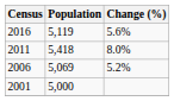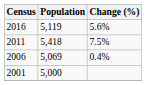 <table class="wikitable">
 <tr>
 <th>Census</th>
 <th>Population</th>
 <th>Change (%)</th>
 </tr>
 <tr>
 <td>2016</td>
 <td>5,119</td>
 <td> 5.6%</td>
 </tr>
 <tr>
 <td>2011</td>
 <td>5,418</td>
-<td> 8.0%</td>
+<td> 7.5%</td>
 </tr>
 <tr>
 <td>2006</td>
 <td>5,069</td>
-<td> 5.2%</td>
+<td> 0.4%</td>
 </tr>
 <tr>
 <td>2001</td>
 <td>5,000</td>
 <td></td>
 </tr>
 <tr>
 </tr>
 </table>
